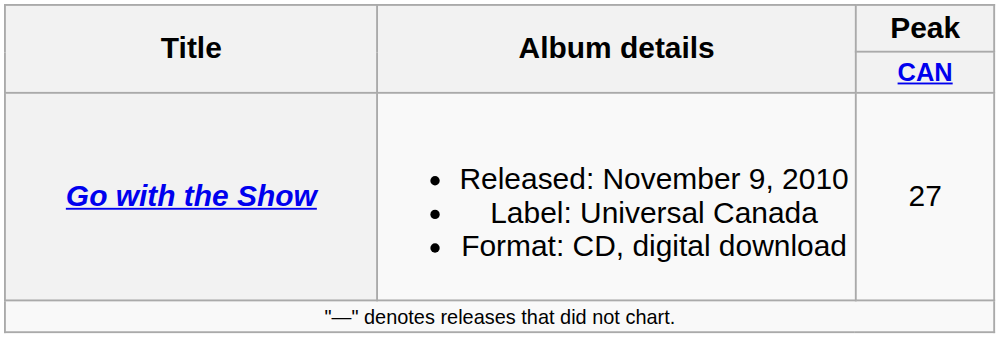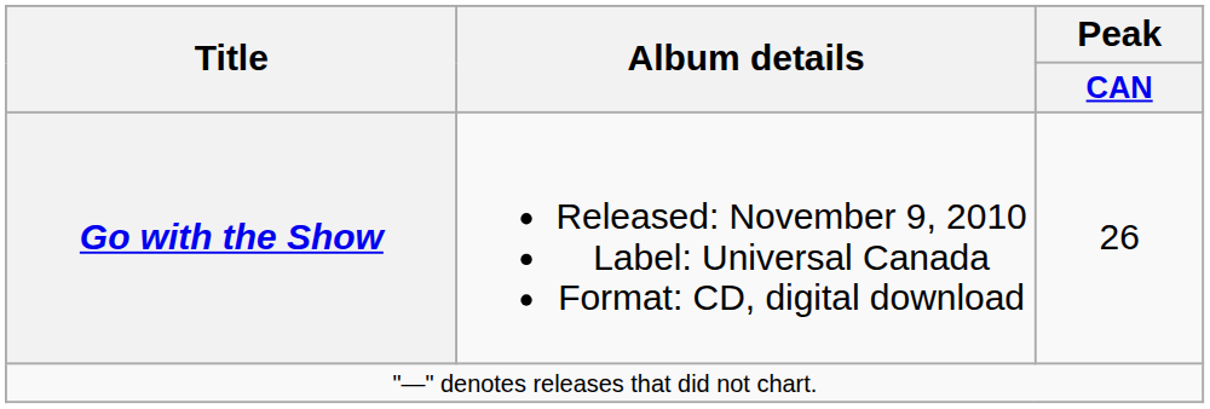 <table class="wikitable plainrowheaders" style="text-align:center;">
 <tr>
 <th style="width:12em;" rowspan="2">Title</th>
 <th rowspan="2">Album details</th>
 <th>Peak</th>
 </tr>
 <tr>
 <th scope="col" style="width:5em;font-size:85%;"><a href='#'>CAN</a><br></th>
 </tr>
 <tr>
 <th scope="row"><em><a href='#'>Go with the Show</a></em></th>
 <td><br><ul><li>Released: November 9, 2010</li><li>Label: Universal Canada</li><li>Format: CD, digital download</li></ul></td>
-<td>27</td>
+<td>26</td>
 </tr>
 <tr>
 <td colspan=4 style=font-size:8pt>"—" denotes releases that did not chart.</td>
 </tr>
 </table>
